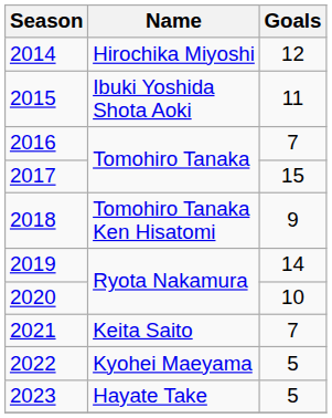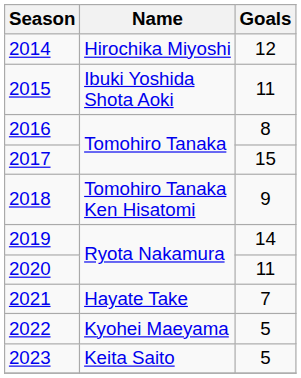 <table class="wikitable">
 <tr>
 <th>Season</th>
 <th>Name</th>
 <th>Goals</th>
 </tr>
 <tr>
 <td><a href='#'>2014</a></td>
 <td> <a href='#'>Hirochika Miyoshi</a></td>
 <td style="text-align:center;">12</td>
 </tr>
 <tr>
 <td><a href='#'>2015</a></td>
 <td> <a href='#'>Ibuki Yoshida</a><br> <a href='#'>Shota Aoki</a></td>
 <td style="text-align:center;">11</td>
 </tr>
 <tr>
 <td><a href='#'>2016</a></td>
 <td rowspan="2"> <a href='#'>Tomohiro Tanaka</a></td>
-<td style="text-align:center;">7</td>
+<td style="text-align:center;">8</td>
 </tr>
 <tr>
 <td><a href='#'>2017</a></td>
 <td style="text-align:center;">15</td>
 </tr>
 <tr>
 <td><a href='#'>2018</a></td>
 <td> <a href='#'>Tomohiro Tanaka</a><br> <a href='#'>Ken Hisatomi</a></td>
 <td style="text-align:center;">9</td>
 </tr>
 <tr>
 <td><a href='#'>2019</a></td>
 <td rowspan="2"> <a href='#'>Ryota Nakamura</a></td>
 <td style="text-align:center;">14</td>
 </tr>
 <tr>
 <td><a href='#'>2020</a></td>
-<td style="text-align:center;">10</td>
+<td style="text-align:center;">11</td>
 </tr>
 <tr>
 <td><a href='#'>2021</a></td>
-<td> <a href='#'>Keita Saito</a></td>
+<td> <a href='#'>Hayate Take</a></td>
 <td style="text-align:center;">7</td>
 </tr>
 <tr>
 <td><a href='#'>2022</a></td>
 <td> <a href='#'>Kyohei Maeyama</a></td>
 <td style="text-align:center;">5</td>
 </tr>
 <tr>
 <td><a href='#'>2023</a></td>
-<td> <a href='#'>Hayate Take</a></td>
+<td> <a href='#'>Keita Saito</a></td>
 <td style="text-align:center;">5</td>
 </tr>
 <tr>
 </tr>
 </table>
